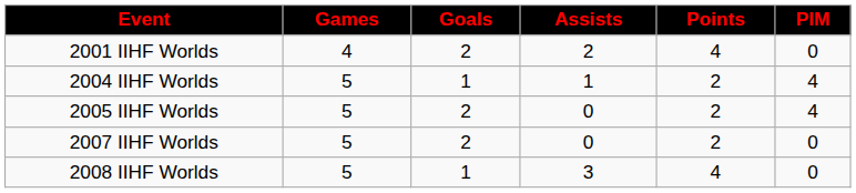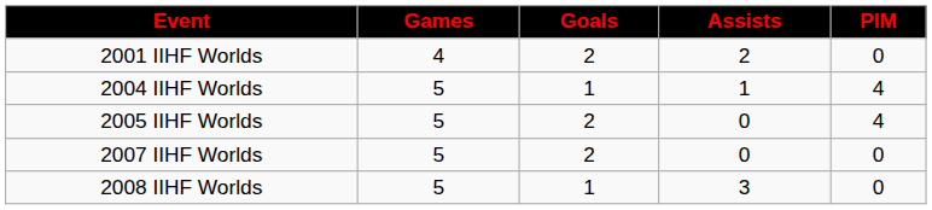 <table class="wikitable" style="width:80%;">
 <tr style="text-align:center; background:black; color:red;">
 <td><strong>Event</strong></td>
 <td><strong>Games</strong></td>
 <td><strong>Goals</strong></td>
 <td><strong>Assists</strong></td>
-<td><strong>Points</strong></td>
 <td><strong>PIM</strong></td>
 </tr>
 <tr style="text-align:center;" bgcolor="">
 <td>2001 IIHF Worlds</td>
 <td>4</td>
 <td>2</td>
 <td>2</td>
-<td>4</td>
 <td>0</td>
 </tr>
 <tr style="text-align:center;" bgcolor="">
 <td>2004 IIHF Worlds</td>
 <td>5</td>
 <td>1</td>
 <td>1</td>
-<td>2</td>
 <td>4</td>
 </tr>
 <tr style="text-align:center;" bgcolor="">
 <td>2005 IIHF Worlds</td>
 <td>5</td>
 <td>2</td>
 <td>0</td>
-<td>2</td>
 <td>4</td>
 </tr>
 <tr style="text-align:center;" bgcolor="">
 <td>2007 IIHF Worlds</td>
 <td>5</td>
 <td>2</td>
 <td>0</td>
-<td>2</td>
 <td>0</td>
 </tr>
 <tr style="text-align:center;" bgcolor="">
 <td>2008 IIHF Worlds</td>
 <td>5</td>
 <td>1</td>
 <td>3</td>
-<td>4</td>
 <td>0</td>
 </tr>
 </table>
